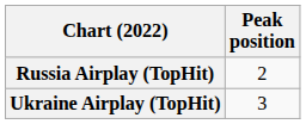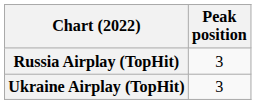 <table class="wikitable sortable plainrowheaders" style="text-align:center">
 <tr>
 <th scope="col">Chart (2022)</th>
 <th scope="col">Peak<br>position</th>
 </tr>
 <tr>
 <th scope="row">Russia Airplay (TopHit)</th>
-<td>2</td>
+<td>3</td>
 </tr>
 <tr>
 <th scope="row">Ukraine Airplay (TopHit)</th>
 <td>3</td>
 </tr>
 </table>
